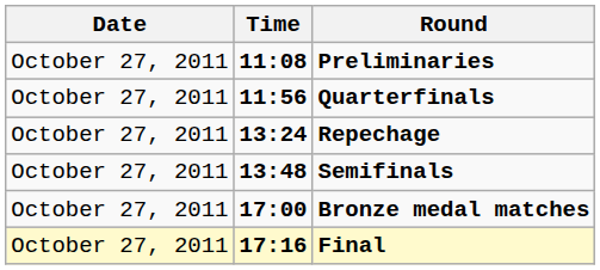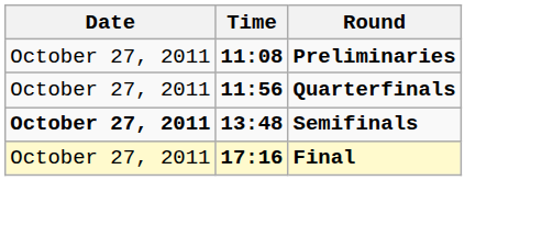 <table class="wikitable">
 <tr>
 <th>Date</th>
 <th>Time</th>
 <th>Round</th>
 </tr>
 <tr>
 <td>October 27, 2011</td>
 <td><strong>11:08</strong></td>
 <td><strong>Preliminaries</strong></td>
 </tr>
 <tr>
 <td>October 27, 2011</td>
 <td><strong>11:56</strong></td>
 <td><strong>Quarterfinals</strong></td>
 </tr>
 <tr>
-<td>October 27, 2011</td>
-<td><strong>13:24</strong></td>
-<td><strong>Repechage</strong></td>
-</tr>
-<tr>
-<td>October 27, 2011</td>
+<td><strong>October 27, 2011</strong></td>
 <td><strong>13:48</strong></td>
 <td><strong>Semifinals</strong></td>
-</tr>
-<tr>
-<td>October 27, 2011</td>
-<td><strong>17:00</strong></td>
-<td><strong>Bronze medal matches</strong></td>
 </tr>
 <tr style=background:lemonchiffon>
 <td>October 27, 2011</td>
 <td><strong>17:16</strong></td>
 <td><strong>Final</strong></td>
 </tr>
 </table>
